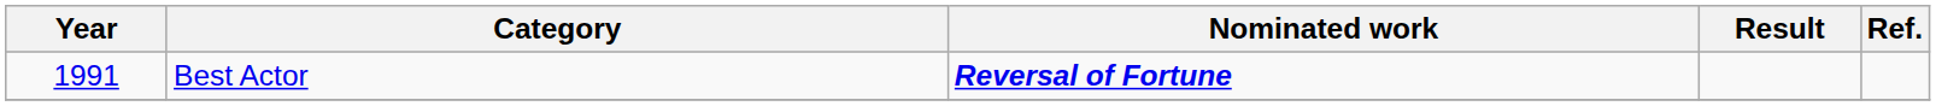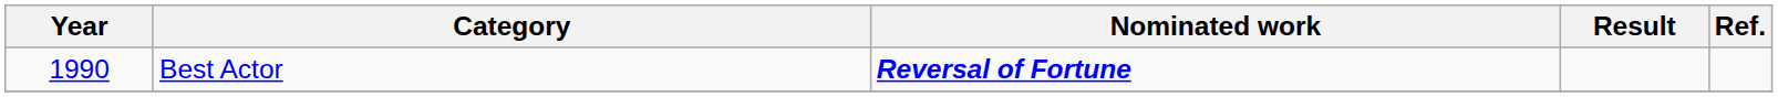 <table class=wikitable>
 <tr>
 <th scope="col" style="width:5em;">Year</th>
 <th scope="col" style="width:26em;">Category</th>
 <th scope="col" style="width:25em;">Nominated work</th>
 <th scope="col" style="width:5em;">Result</th>
 <th>Ref.</th>
 </tr>
 <tr>
-<td style="text-align:center;"><a href='#'>1991</a></td>
+<td style="text-align:center;"><a href='#'>1990</a></td>
 <td><a href='#'>Best Actor</a></td>
 <td><strong><em><a href='#'>Reversal of Fortune</a></em></strong></td>
 <td></td>
 <td style="text-align:center;"></td>
 </tr>
 <tr>
 </tr>
 </table>
